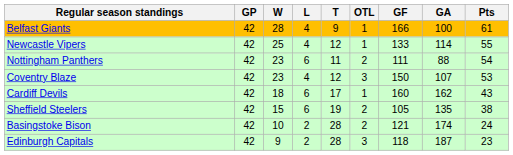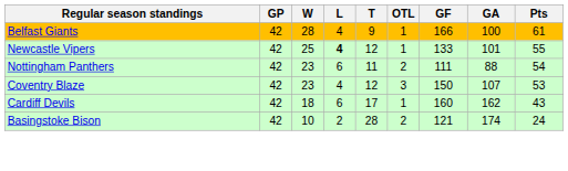 <table class="wikitable">
 <tr>
 <th width="40%">Regular season standings</th>
 <th width="5%">GP</th>
 <th width="5%">W</th>
 <th width="5%">L</th>
 <th width="5%">T</th>
 <th width="5%">OTL</th>
 <th width="7.5%">GF</th>
 <th width="7.5%">GA</th>
 <th width="7.5%">Pts</th>
 </tr>
 <tr align=center bgcolor="#FFBF00">
 <td align=left><a href='#'>Belfast Giants</a></td>
 <td>42</td>
 <td>28</td>
 <td>4</td>
 <td>9</td>
 <td>1</td>
 <td>166</td>
 <td>100</td>
 <td>61</td>
 </tr>
 <tr align=center bgcolor="#CCFFCC">
 <td align=left><a href='#'>Newcastle Vipers</a></td>
 <td>42</td>
 <td>25</td>
-<td>4</td>
+<td><strong>4</strong></td>
 <td>12</td>
 <td>1</td>
 <td>133</td>
-<td>114</td>
+<td>101</td>
 <td>55</td>
 </tr>
 <tr align=center bgcolor="#CCFFCC">
 <td align=left><a href='#'>Nottingham Panthers</a></td>
 <td>42</td>
 <td>23</td>
 <td>6</td>
 <td>11</td>
 <td>2</td>
 <td>111</td>
 <td>88</td>
 <td>54</td>
 </tr>
 <tr align=center bgcolor="#CCFFCC">
 <td align=left><a href='#'>Coventry Blaze</a></td>
 <td>42</td>
 <td>23</td>
 <td>4</td>
 <td>12</td>
 <td>3</td>
 <td>150</td>
 <td>107</td>
 <td>53</td>
 </tr>
 <tr align=center bgcolor="#CCFFCC">
 <td align=left><a href='#'>Cardiff Devils</a></td>
 <td>42</td>
 <td>18</td>
 <td>6</td>
 <td>17</td>
 <td>1</td>
 <td>160</td>
 <td>162</td>
 <td>43</td>
 </tr>
 <tr align=center bgcolor="#CCFFCC">
-<td align=left><a href='#'>Sheffield Steelers</a></td>
-<td>42</td>
-<td>15</td>
-<td>6</td>
-<td>19</td>
-<td>2</td>
-<td>105</td>
-<td>135</td>
-<td>38</td>
-</tr>
-<tr align=center bgcolor="#CCFFCC">
 <td align=left><a href='#'>Basingstoke Bison</a></td>
 <td>42</td>
 <td>10</td>
 <td>2</td>
 <td>28</td>
 <td>2</td>
 <td>121</td>
 <td>174</td>
 <td>24</td>
 </tr>
-<tr align=center bgcolor="#CCFFCC">
-<td align=left><a href='#'>Edinburgh Capitals</a></td>
-<td>42</td>
-<td>9</td>
-<td>2</td>
-<td>28</td>
-<td>3</td>
-<td>118</td>
-<td>187</td>
-<td>23</td>
-</tr>
 </table>
